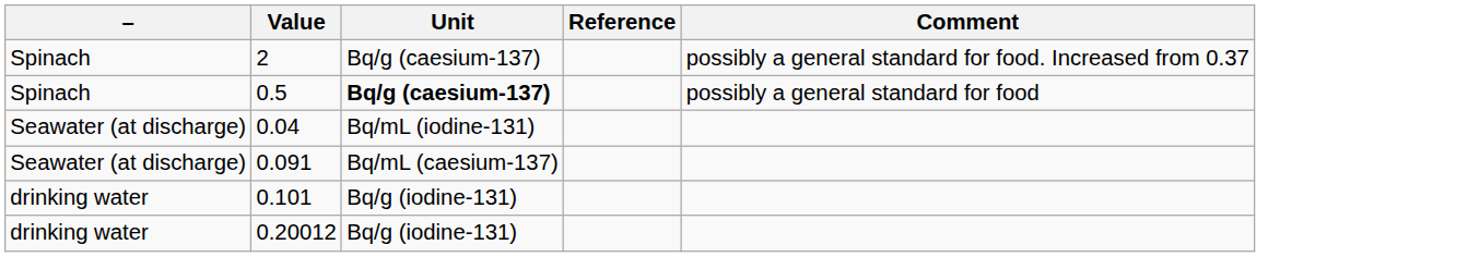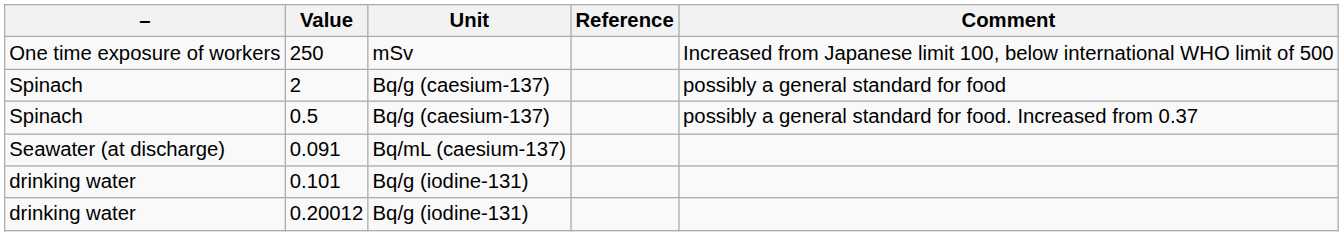 <table class="wikitable">
 <tr>
 <th>–</th>
 <th>Value</th>
 <th>Unit</th>
 <th>Reference</th>
 <th>Comment</th>
 </tr>
 <tr>
+<td>One time exposure of workers</td>
+<td>250</td>
+<td>mSv</td>
+<td></td>
+<td>Increased from Japanese limit 100, below international WHO limit of 500</td>
+</tr>
+<tr>
 <td>Spinach</td>
 <td>2</td>
 <td>Bq/g (caesium-137)</td>
 <td></td>
-<td>possibly a general standard for food. Increased from 0.37</td>
+<td>possibly a general standard for food</td>
 </tr>
 <tr>
 <td>Spinach</td>
 <td>0.5</td>
-<td><strong>Bq/g (caesium-137)</strong></td>
+<td>Bq/g (caesium-137)</td>
 <td></td>
-<td>possibly a general standard for food</td>
-</tr>
-<tr>
-<td>Seawater (at discharge)</td>
-<td>0.04</td>
-<td>Bq/mL (iodine-131)</td>
-<td></td>
-<td></td>
+<td>possibly a general standard for food. Increased from 0.37</td>
 </tr>
 <tr>
 <td>Seawater (at discharge)</td>
 <td>0.091</td>
 <td>Bq/mL (caesium-137)</td>
 <td></td>
 <td></td>
 </tr>
 <tr>
 <td>drinking water</td>
 <td>0.101</td>
 <td>Bq/g (iodine-131)</td>
 <td></td>
 <td></td>
 </tr>
 <tr>
 <td>drinking water</td>
 <td>0.20012</td>
 <td>Bq/g (iodine-131)</td>
 <td></td>
 <td></td>
 </tr>
 </table>
